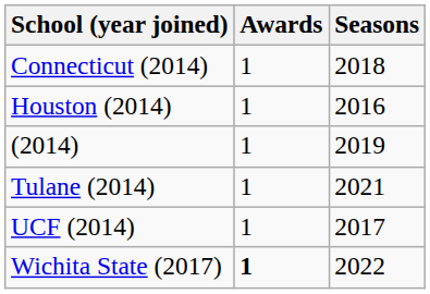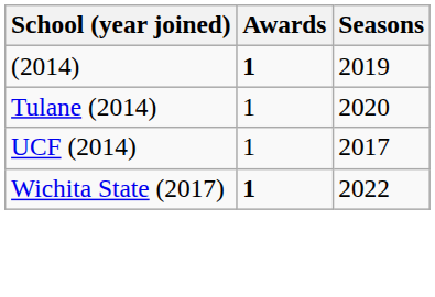 <table class="wikitable" border="1">
 <tr>
 <th>School (year joined)</th>
 <th>Awards</th>
 <th>Seasons</th>
 </tr>
 <tr>
-<td><a href='#'>Connecticut</a> (2014)</td>
-<td>1</td>
-<td>2018</td>
-</tr>
-<tr>
-<td><a href='#'>Houston</a> (2014)</td>
-<td>1</td>
-<td>2016</td>
-</tr>
-<tr>
 <td> (2014)</td>
-<td>1</td>
+<td><strong>1</strong></td>
 <td>2019</td>
 </tr>
 <tr>
 <td><a href='#'>Tulane</a> (2014)</td>
 <td>1</td>
-<td>2021</td>
+<td>2020</td>
 </tr>
 <tr>
 <td><a href='#'>UCF</a> (2014)</td>
 <td>1</td>
 <td>2017</td>
 </tr>
 <tr>
 <td><a href='#'>Wichita State</a> (2017)</td>
 <td><strong>1</strong></td>
 <td>2022</td>
 </tr>
 </table>
